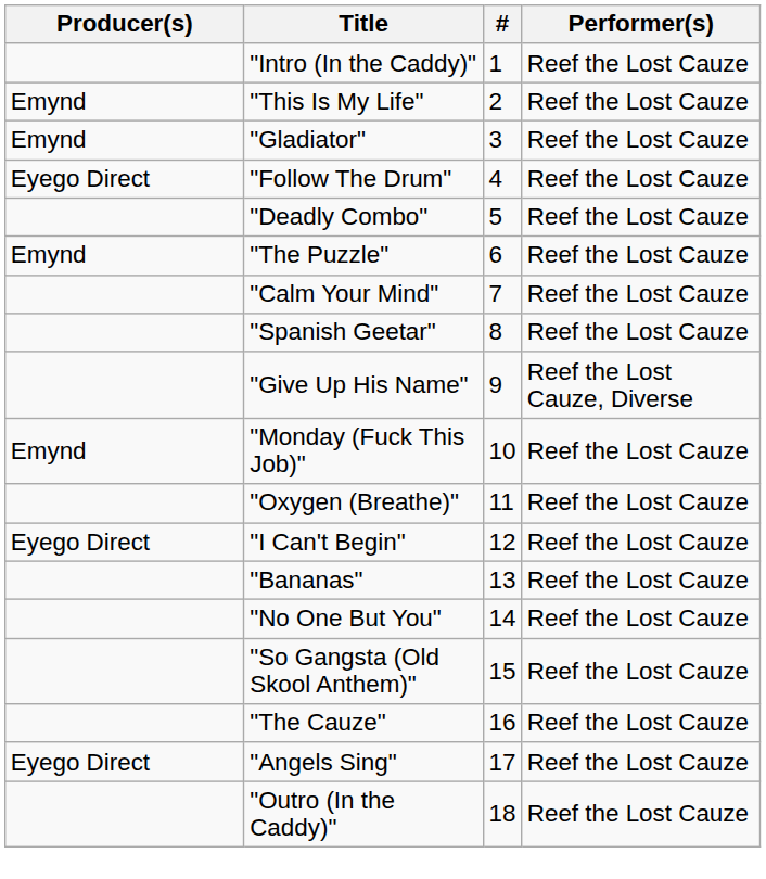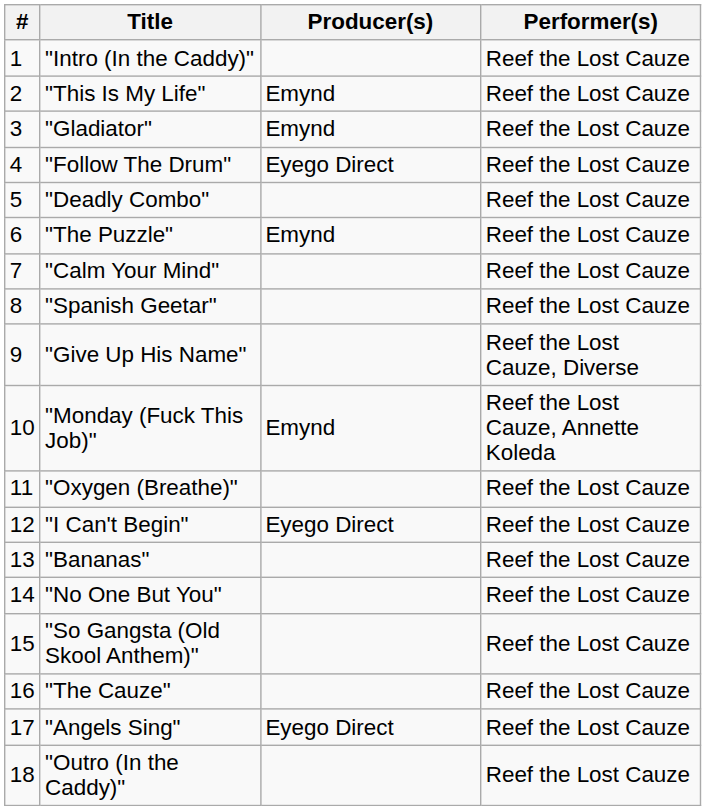 <table class="wikitable">
 <tr>
+<th align="center">#</th>
+<th align="center" width="150">Title</th>
 <th align="center" width="150">Producer(s)</th>
-<th align="center" width="150">Title</th>
-<th align="center">#</th>
 <th align="center" width="150">Performer(s)</th>
 </tr>
 <tr>
+<td>1</td>
+<td>"Intro (In the Caddy)"</td>
 <td></td>
-<td>"Intro (In the Caddy)"</td>
-<td>1</td>
 <td>Reef the Lost Cauze</td>
 </tr>
 <tr>
+<td>2</td>
+<td>"This Is My Life"</td>
 <td>Emynd</td>
-<td>"This Is My Life"</td>
-<td>2</td>
 <td>Reef the Lost Cauze</td>
 </tr>
 <tr>
+<td>3</td>
+<td>"Gladiator"</td>
 <td>Emynd</td>
-<td>"Gladiator"</td>
-<td>3</td>
 <td>Reef the Lost Cauze</td>
 </tr>
 <tr>
+<td>4</td>
+<td>"Follow The Drum"</td>
 <td>Eyego Direct</td>
-<td>"Follow The Drum"</td>
-<td>4</td>
 <td>Reef the Lost Cauze</td>
 </tr>
 <tr>
+<td>5</td>
+<td>"Deadly Combo"</td>
 <td></td>
-<td>"Deadly Combo"</td>
-<td>5</td>
 <td>Reef the Lost Cauze</td>
 </tr>
 <tr>
+<td>6</td>
+<td>"The Puzzle"</td>
 <td>Emynd</td>
-<td>"The Puzzle"</td>
-<td>6</td>
 <td>Reef the Lost Cauze</td>
 </tr>
 <tr>
+<td>7</td>
+<td>"Calm Your Mind"</td>
 <td></td>
-<td>"Calm Your Mind"</td>
-<td>7</td>
 <td>Reef the Lost Cauze</td>
 </tr>
 <tr>
+<td>8</td>
+<td>"Spanish Geetar"</td>
 <td></td>
-<td>"Spanish Geetar"</td>
-<td>8</td>
 <td>Reef the Lost Cauze</td>
 </tr>
 <tr>
+<td>9</td>
+<td>"Give Up His Name"</td>
 <td></td>
-<td>"Give Up His Name"</td>
-<td>9</td>
 <td>Reef the Lost Cauze, Diverse</td>
 </tr>
 <tr>
+<td>10</td>
+<td>"Monday (Fuck This Job)"</td>
 <td>Emynd</td>
-<td>"Monday (Fuck This Job)"</td>
-<td>10</td>
+<td>Reef the Lost Cauze, Annette Koleda</td>
+</tr>
+<tr>
+<td>11</td>
+<td>"Oxygen (Breathe)"</td>
+<td></td>
 <td>Reef the Lost Cauze</td>
 </tr>
 <tr>
-<td></td>
-<td>"Oxygen (Breathe)"</td>
-<td>11</td>
+<td>12</td>
+<td>"I Can't Begin"</td>
+<td>Eyego Direct</td>
 <td>Reef the Lost Cauze</td>
 </tr>
 <tr>
-<td>Eyego Direct</td>
-<td>"I Can't Begin"</td>
-<td>12</td>
+<td>13</td>
+<td>"Bananas"</td>
+<td></td>
 <td>Reef the Lost Cauze</td>
 </tr>
 <tr>
+<td>14</td>
+<td>"No One But You"</td>
 <td></td>
-<td>"Bananas"</td>
-<td>13</td>
 <td>Reef the Lost Cauze</td>
 </tr>
 <tr>
+<td>15</td>
+<td>"So Gangsta (Old Skool Anthem)"</td>
 <td></td>
-<td>"No One But You"</td>
-<td>14</td>
 <td>Reef the Lost Cauze</td>
 </tr>
 <tr>
+<td>16</td>
+<td>"The Cauze"</td>
 <td></td>
-<td>"So Gangsta (Old Skool Anthem)"</td>
-<td>15</td>
 <td>Reef the Lost Cauze</td>
 </tr>
 <tr>
-<td></td>
-<td>"The Cauze"</td>
-<td>16</td>
+<td>17</td>
+<td>"Angels Sing"</td>
+<td>Eyego Direct</td>
 <td>Reef the Lost Cauze</td>
 </tr>
 <tr>
-<td>Eyego Direct</td>
-<td>"Angels Sing"</td>
-<td>17</td>
-<td>Reef the Lost Cauze</td>
-</tr>
-<tr>
+<td>18</td>
+<td>"Outro (In the Caddy)"</td>
 <td></td>
-<td>"Outro (In the Caddy)"</td>
-<td>18</td>
 <td>Reef the Lost Cauze</td>
 </tr>
 </table>
